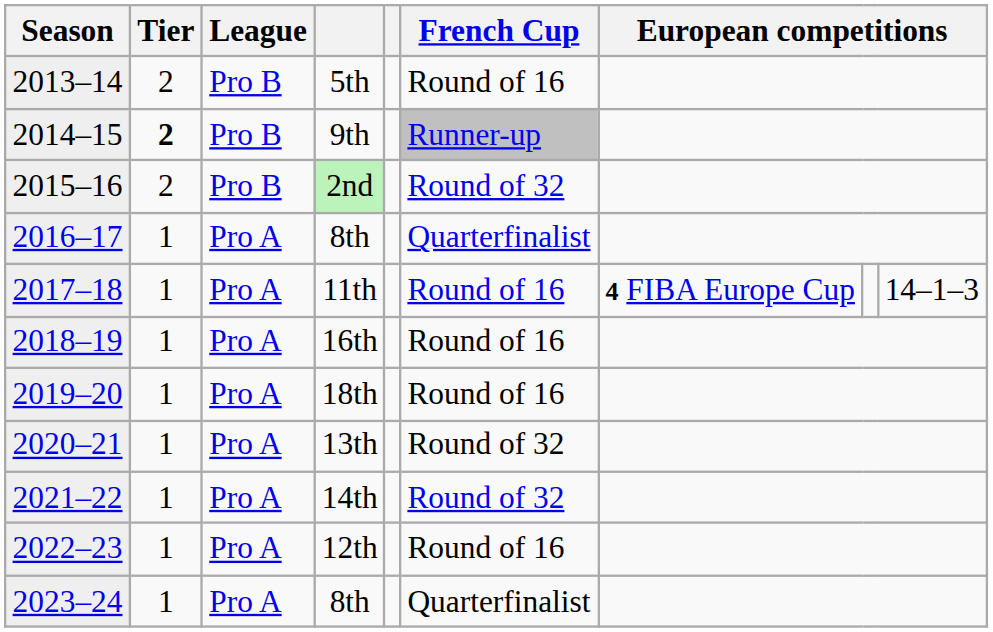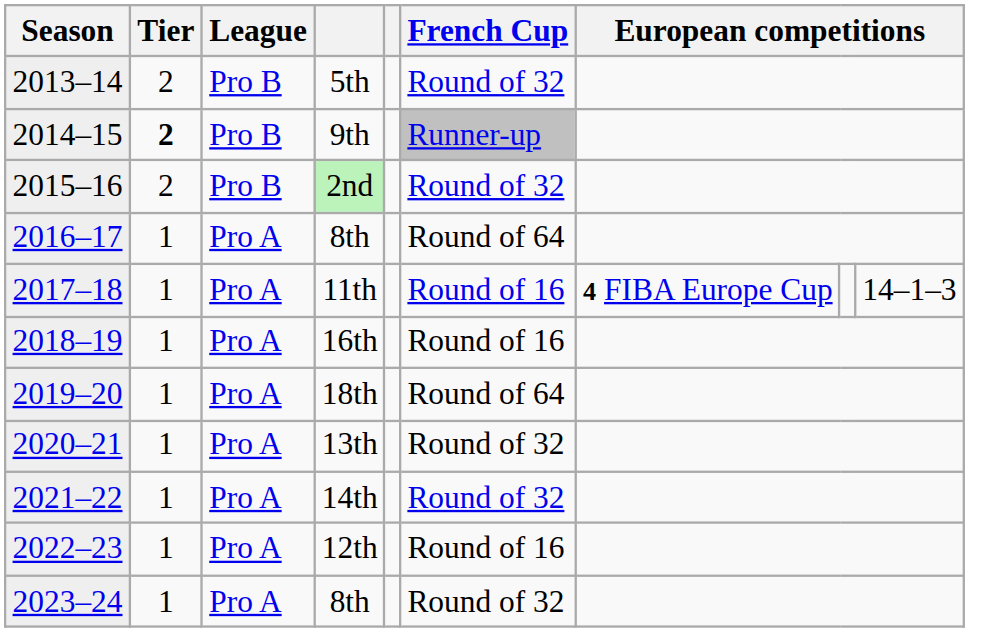 <table class="wikitable" style="font-size:85%;">
 <tr>
 <th>Season</th>
 <th>Tier</th>
 <th>League</th>
 <th></th>
 <th></th>
 <th><a href='#'>French Cup</a></th>
 <th colspan=3>European competitions</th>
 </tr>
 <tr>
 <td style="background:#efefef;">2013–14</td>
 <td align="center">2</td>
 <td><a href='#'>Pro B</a></td>
 <td align="center">5th</td>
 <td></td>
-<td>Round of 16</td>
+<td><a href='#'>Round of 32</a></td>
 <td colspan=3></td>
 </tr>
 <tr>
 <td style="background:#efefef;">2014–15</td>
 <td align="center"><strong>2</strong></td>
 <td><a href='#'>Pro B</a></td>
 <td align="center">9th</td>
 <td></td>
 <td bgcolor=silver><a href='#'>Runner-up</a></td>
 <td colspan=3></td>
 </tr>
 <tr>
 <td style="background:#efefef;">2015–16</td>
 <td align="center">2</td>
 <td><a href='#'>Pro B</a></td>
 <td style="background:#BBF3BB" align="center">2nd</td>
 <td></td>
 <td><a href='#'>Round of 32</a></td>
 <td colspan=3></td>
 </tr>
 <tr>
 <td style="background:#efefef;"><a href='#'>2016–17</a></td>
 <td align="center">1</td>
 <td><a href='#'>Pro A</a></td>
 <td align="center">8th</td>
 <td></td>
-<td><a href='#'>Quarterfinalist</a></td>
+<td>Round of 64</td>
 <td colspan=3></td>
 </tr>
 <tr>
 <td style="background:#efefef;"><a href='#'>2017–18</a></td>
 <td align="center">1</td>
 <td><a href='#'>Pro A</a></td>
 <td align="center">11th</td>
 <td></td>
 <td><a href='#'>Round of 16</a></td>
 <td><small><strong>4</strong></small> <a href='#'>FIBA Europe Cup</a></td>
 <td align=center></td>
 <td align=center>14–1–3</td>
 </tr>
 <tr>
 <td style="background:#efefef;"><a href='#'>2018–19</a></td>
 <td align="center">1</td>
 <td><a href='#'>Pro A</a></td>
 <td align="center">16th</td>
 <td></td>
 <td>Round of 16</td>
 <td colspan=3></td>
 </tr>
 <tr>
 <td style="background:#efefef;"><a href='#'>2019–20</a></td>
 <td align="center">1</td>
 <td><a href='#'>Pro A</a></td>
 <td align="center">18th</td>
 <td></td>
-<td>Round of 16</td>
+<td>Round of 64</td>
 <td colspan=3></td>
 </tr>
 <tr>
 <td style="background:#efefef;"><a href='#'>2020–21</a></td>
 <td align="center">1</td>
 <td><a href='#'>Pro A</a></td>
 <td align="center">13th</td>
 <td></td>
 <td>Round of 32</td>
 <td colspan=3></td>
 </tr>
 <tr>
 <td style="background:#efefef;"><a href='#'>2021–22</a></td>
 <td align="center">1</td>
 <td><a href='#'>Pro A</a></td>
 <td align="center">14th</td>
 <td></td>
 <td><a href='#'>Round of 32</a></td>
 <td colspan=3></td>
 </tr>
 <tr>
 <td style="background:#efefef;"><a href='#'>2022–23</a></td>
 <td align="center">1</td>
 <td><a href='#'>Pro A</a></td>
 <td align="center">12th</td>
 <td></td>
 <td>Round of 16</td>
 <td colspan=3></td>
 </tr>
 <tr>
 <td style="background:#efefef;"><a href='#'>2023–24</a></td>
 <td align="center">1</td>
 <td><a href='#'>Pro A</a></td>
 <td align="center">8th</td>
 <td></td>
-<td>Quarterfinalist</td>
+<td>Round of 32</td>
 <td colspan=3></td>
 </tr>
 </table>
